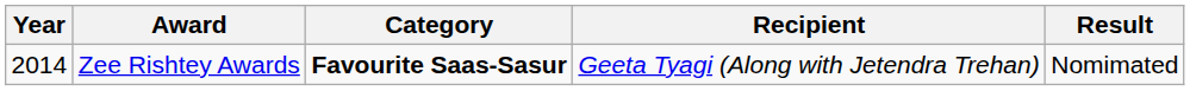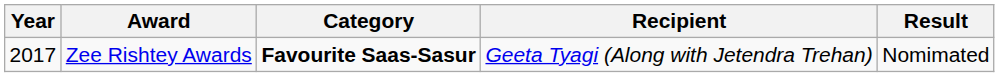 <table class="wikitable">
 <tr>
 <th>Year</th>
 <th>Award</th>
 <th>Category</th>
 <th>Recipient</th>
 <th>Result</th>
 </tr>
 <tr>
-<td>2014</td>
+<td>2017</td>
 <td><a href='#'>Zee Rishtey Awards</a></td>
 <td><strong>Favourite Saas-Sasur</strong></td>
 <td><em><a href='#'>Geeta Tyagi</a> (Along with Jetendra Trehan)</em></td>
 <td>Nomimated</td>
 </tr>
 </table>
